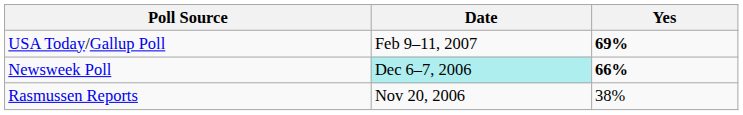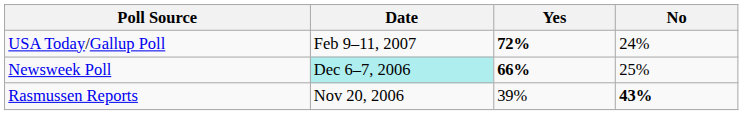 <table class="wikitable sortable">
 <tr>
 <th width="25%">Poll Source</th>
 <th width="15%">Date</th>
 <th width="10%">Yes</th>
+<th width="10%">No</th>
 </tr>
 <tr>
 <td><a href='#'>USA Today</a>/<a href='#'>Gallup Poll</a></td>
 <td>Feb 9–11, 2007</td>
-<td><strong>69%</strong></td>
+<td><strong>72%</strong></td>
+<td>24%</td>
 </tr>
 <tr>
 <td><a href='#'>Newsweek Poll</a></td>
 <td style="background: paleturquoise;">Dec 6–7, 2006</td>
 <td><strong>66%</strong></td>
+<td>25%</td>
 </tr>
 <tr>
 <td><a href='#'>Rasmussen Reports</a></td>
 <td>Nov 20, 2006</td>
-<td>38%</td>
+<td>39%</td>
+<td><strong>43%</strong></td>
 </tr>
 </table>
